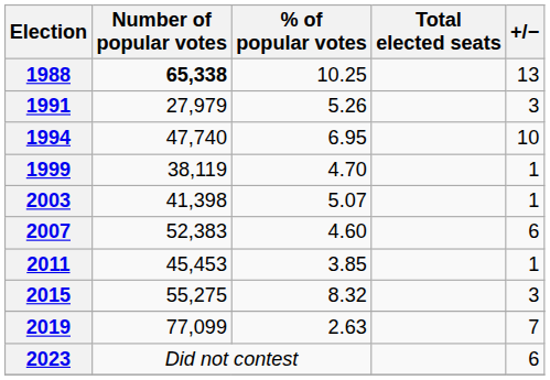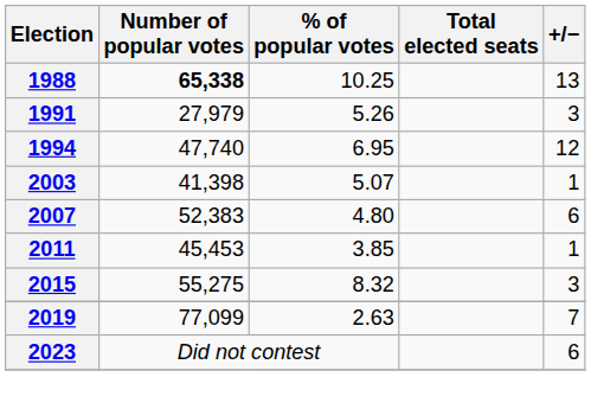 <table class="wikitable" style="text-align: right;">
 <tr align=center>
 <th>Election</th>
 <th>Number of<br>popular votes</th>
 <th>% of<br>popular votes</th>
 <th>Total<br>elected seats</th>
 <th>+/−</th>
 </tr>
 <tr>
 <th><a href='#'>1988</a></th>
 <td><strong>65,338</strong></td>
 <td>10.25</td>
 <td></td>
 <td>13</td>
 </tr>
 <tr>
 <th><a href='#'>1991</a></th>
 <td>27,979</td>
 <td>5.26</td>
 <td></td>
 <td>3</td>
 </tr>
 <tr>
 <th><a href='#'>1994</a></th>
 <td>47,740</td>
 <td>6.95</td>
 <td></td>
-<td>10</td>
-</tr>
-<tr>
-<th><a href='#'>1999</a></th>
-<td>38,119</td>
-<td>4.70</td>
-<td></td>
-<td>1</td>
+<td>12</td>
 </tr>
 <tr>
 <th><a href='#'>2003</a></th>
 <td>41,398</td>
 <td>5.07</td>
 <td></td>
 <td>1</td>
 </tr>
 <tr>
 <th><a href='#'>2007</a></th>
 <td>52,383</td>
-<td>4.60</td>
+<td>4.80</td>
 <td></td>
 <td>6</td>
 </tr>
 <tr>
 <th><a href='#'>2011</a></th>
 <td>45,453</td>
 <td>3.85</td>
 <td></td>
 <td>1</td>
 </tr>
 <tr>
 <th><a href='#'>2015</a></th>
 <td>55,275</td>
 <td>8.32</td>
 <td></td>
 <td>3</td>
 </tr>
 <tr>
 </tr>
 <tr>
 <th><a href='#'>2019</a></th>
 <td>77,099</td>
 <td>2.63</td>
 <td></td>
 <td>7</td>
 </tr>
 <tr>
 <th><a href='#'>2023</a></th>
 <td colspan=2 align=center><em>Did not contest</em></td>
 <td></td>
 <td>6</td>
 </tr>
 <tr>
 </tr>
 </table>
